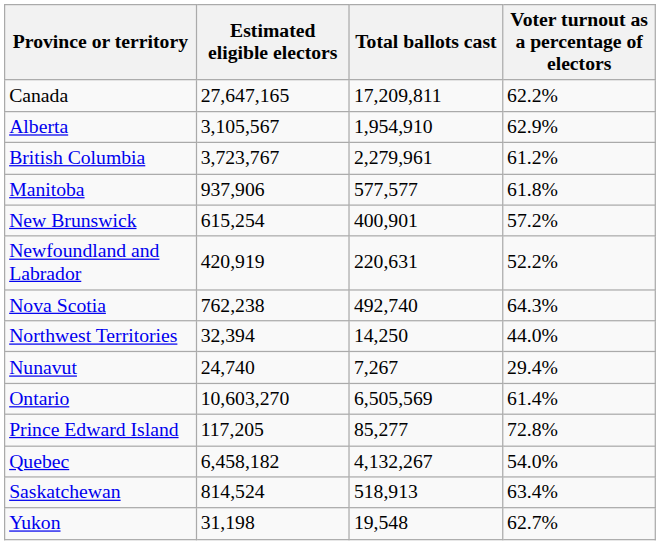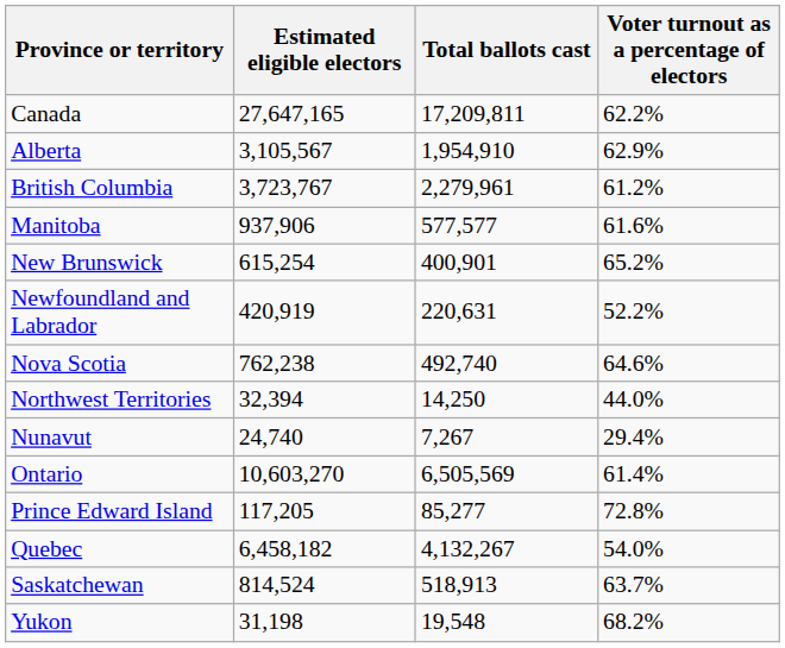 <table class="wikitable sortable sticky-header" width="60%" cellpadding="6" style="border:1px solid #cccccc;">
 <tr>
 <th width="25%" style="text-align: center;">Province or territory</th>
 <th width="20%">Estimated eligible electors</th>
 <th width="20%">Total ballots cast</th>
 <th width="20%">Voter turnout as a percentage of electors</th>
 </tr>
 <tr>
 <td>Canada</td>
 <td>27,647,165</td>
 <td>17,209,811</td>
 <td>62.2%</td>
 </tr>
 <tr>
 <td><a href='#'>Alberta</a></td>
 <td>3,105,567</td>
 <td>1,954,910</td>
 <td>62.9%</td>
 </tr>
 <tr>
 <td><a href='#'>British Columbia</a></td>
 <td>3,723,767</td>
 <td>2,279,961</td>
 <td>61.2%</td>
 </tr>
 <tr>
 <td><a href='#'>Manitoba</a></td>
 <td>937,906</td>
 <td>577,577</td>
-<td>61.8%</td>
+<td>61.6%</td>
 </tr>
 <tr>
 <td><a href='#'>New Brunswick</a></td>
 <td>615,254</td>
 <td>400,901</td>
-<td>57.2%</td>
+<td>65.2%</td>
 </tr>
 <tr>
 <td><a href='#'>Newfoundland and Labrador</a></td>
 <td>420,919</td>
 <td>220,631</td>
 <td>52.2%</td>
 </tr>
 <tr>
 <td><a href='#'>Nova Scotia</a></td>
 <td>762,238</td>
 <td>492,740</td>
-<td>64.3%</td>
+<td>64.6%</td>
 </tr>
 <tr>
 <td><a href='#'>Northwest Territories</a></td>
 <td>32,394</td>
 <td>14,250</td>
 <td>44.0%</td>
 </tr>
 <tr>
 <td><a href='#'>Nunavut</a></td>
 <td>24,740</td>
 <td>7,267</td>
 <td>29.4%</td>
 </tr>
 <tr>
 <td><a href='#'>Ontario</a></td>
 <td>10,603,270</td>
 <td>6,505,569</td>
 <td>61.4%</td>
 </tr>
 <tr>
 <td><a href='#'>Prince Edward Island</a></td>
 <td>117,205</td>
 <td>85,277</td>
 <td>72.8%</td>
 </tr>
 <tr>
 <td><a href='#'>Quebec</a></td>
 <td>6,458,182</td>
 <td>4,132,267</td>
 <td>54.0%</td>
 </tr>
 <tr>
 <td><a href='#'>Saskatchewan</a></td>
 <td>814,524</td>
 <td>518,913</td>
-<td>63.4%</td>
+<td>63.7%</td>
 </tr>
 <tr>
 <td><a href='#'>Yukon</a></td>
 <td>31,198</td>
 <td>19,548</td>
-<td>62.7%</td>
+<td>68.2%</td>
 </tr>
 </table>
